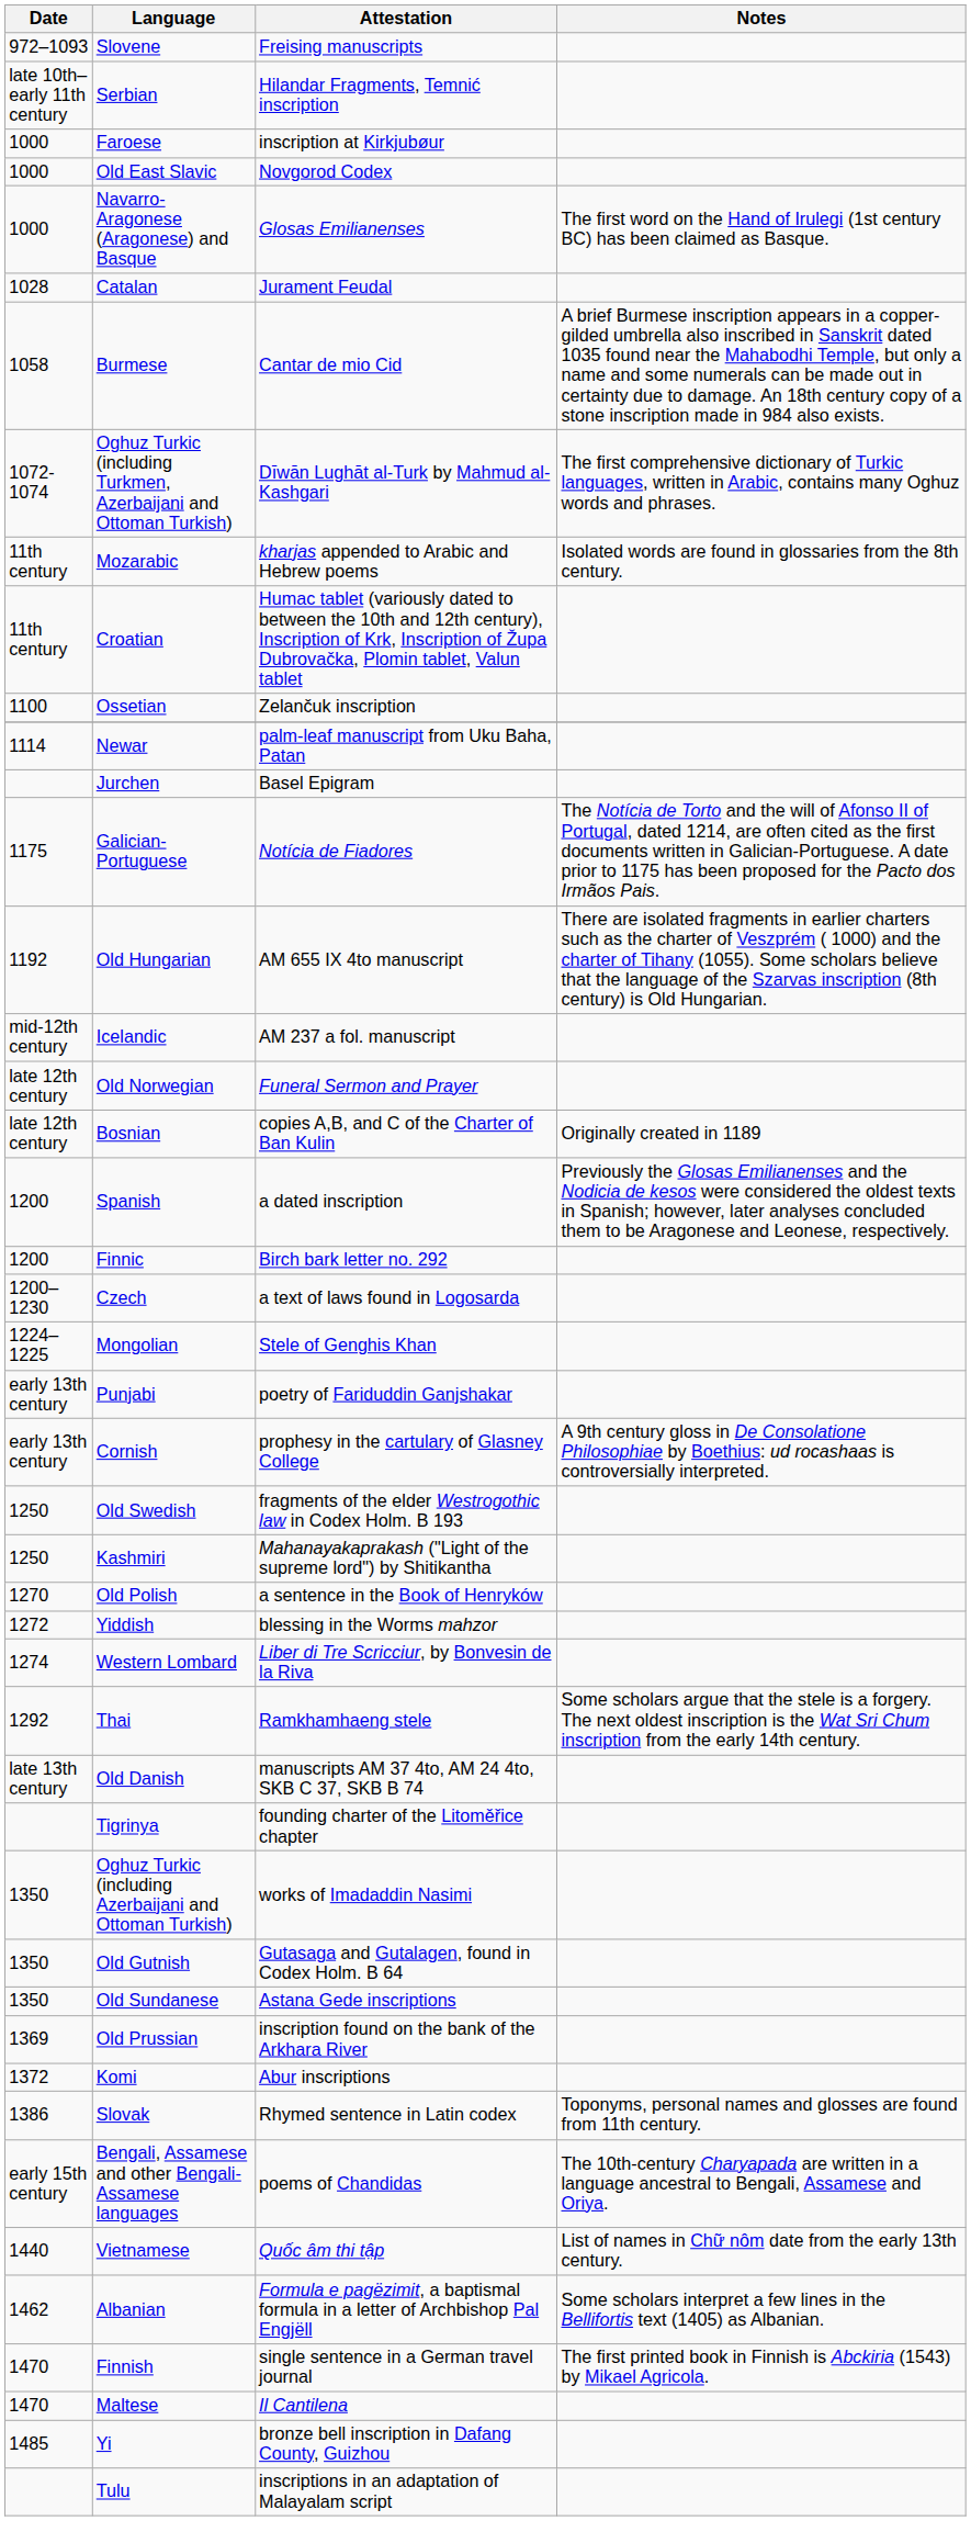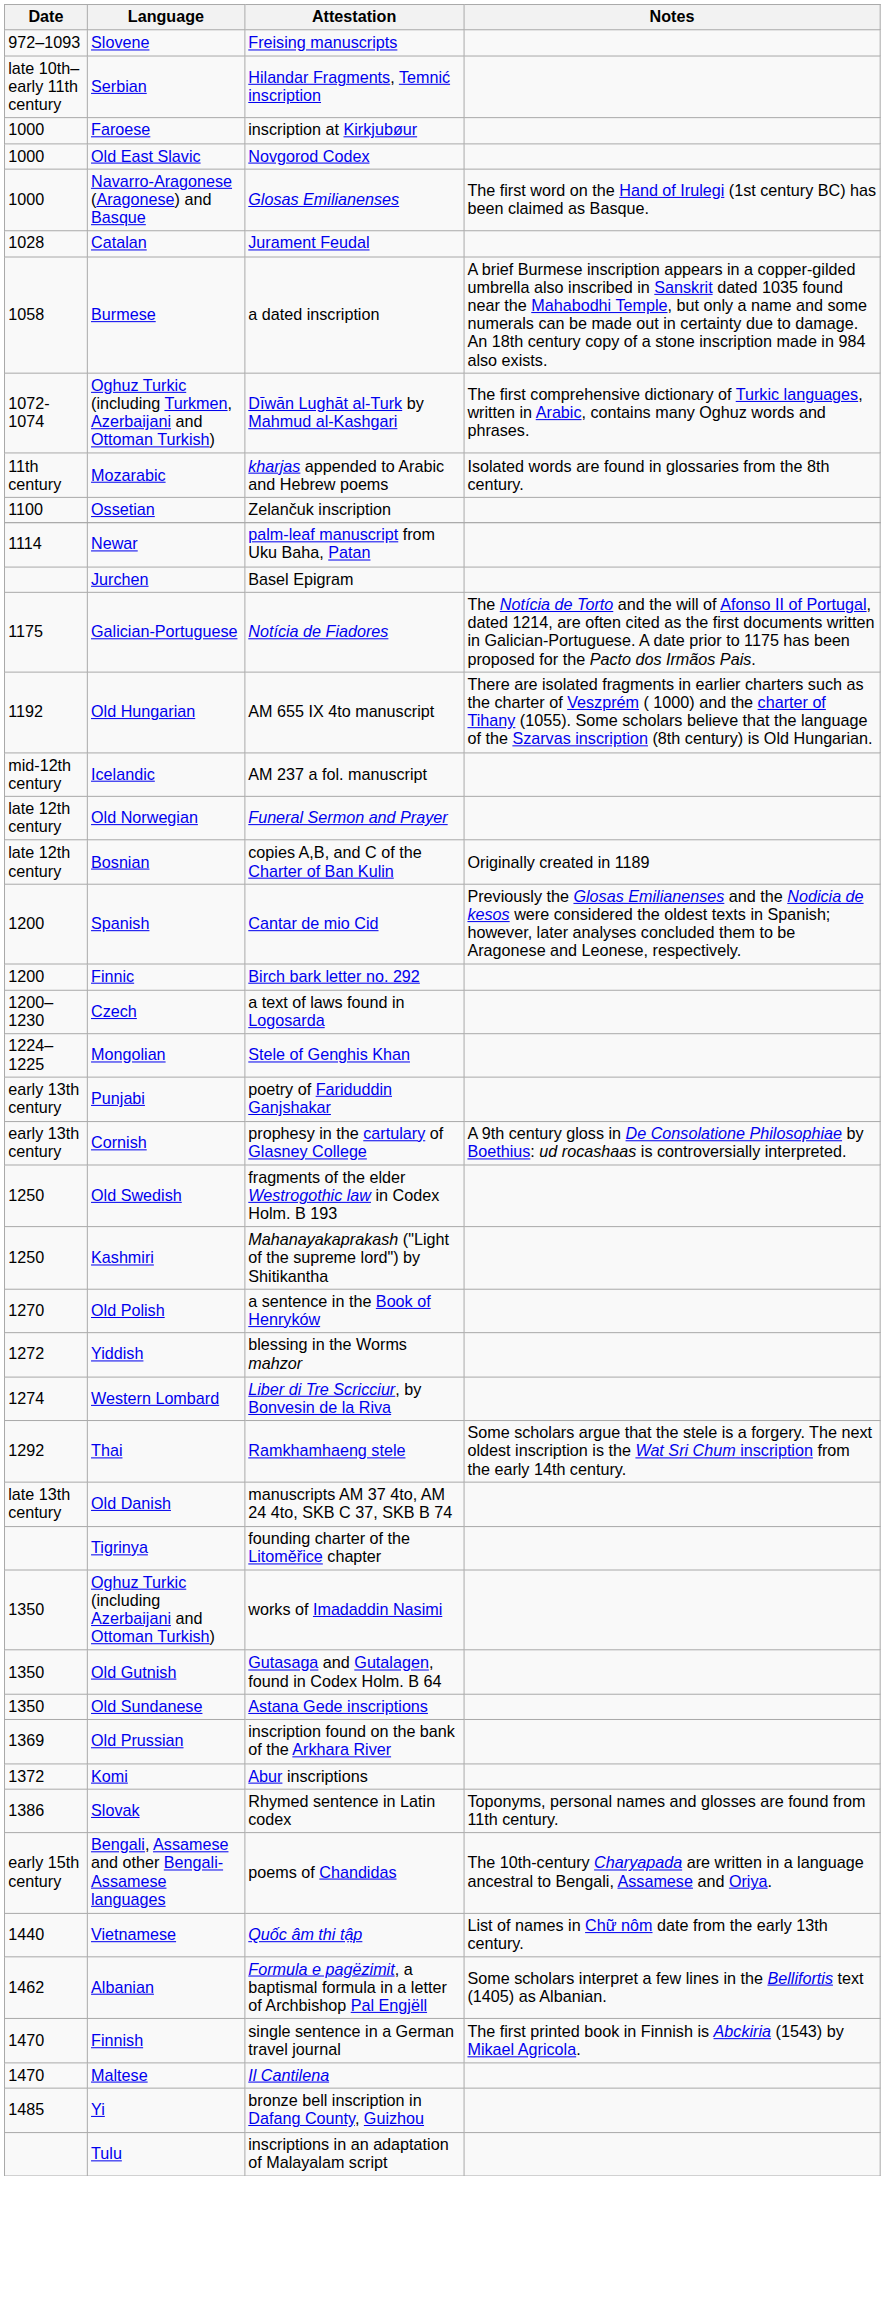 <table class="wikitable sortable">
 <tr>
 <th>Date</th>
 <th>Language</th>
 <th>Attestation</th>
 <th>Notes</th>
 </tr>
 <tr>
 <td> 972–1093</td>
 <td><a href='#'>Slovene</a></td>
 <td><a href='#'>Freising manuscripts</a></td>
 <td></td>
 </tr>
 <tr>
 <td> late 10th–early 11th century</td>
 <td><a href='#'>Serbian</a></td>
 <td><a href='#'>Hilandar Fragments</a>, <a href='#'>Temnić inscription</a></td>
 <td></td>
 </tr>
 <tr>
 <td> 1000</td>
 <td><a href='#'>Faroese</a></td>
 <td>inscription at <a href='#'>Kirkjubøur</a></td>
 <td></td>
 </tr>
 <tr>
 <td> 1000</td>
 <td><a href='#'>Old East Slavic</a></td>
 <td><a href='#'>Novgorod Codex</a></td>
 <td></td>
 </tr>
 <tr>
 <td> 1000</td>
 <td><a href='#'>Navarro-Aragonese</a> (<a href='#'>Aragonese</a>) and <a href='#'>Basque</a></td>
 <td><em><a href='#'>Glosas Emilianenses</a></em></td>
 <td>The first word on the <a href='#'>Hand of Irulegi</a> (1st century BC) has been claimed as Basque.</td>
 </tr>
 <tr>
 <td> 1028</td>
 <td><a href='#'>Catalan</a></td>
 <td><a href='#'>Jurament Feudal</a></td>
 <td></td>
 </tr>
 <tr>
 <td> 1058</td>
 <td><a href='#'>Burmese</a></td>
-<td><a href='#'>Cantar de mio Cid</a></td>
+<td>a dated inscription</td>
 <td>A brief Burmese inscription appears in a copper-gilded umbrella also inscribed in <a href='#'>Sanskrit</a> dated 1035 found near the <a href='#'>Mahabodhi Temple</a>,  but only a name and some numerals can be made out in certainty due to damage. An 18th century copy of a stone inscription made in 984 also exists.</td>
 </tr>
 <tr>
 <td>1072-1074</td>
 <td><a href='#'>Oghuz Turkic</a> (including <a href='#'>Turkmen</a>, <a href='#'>Azerbaijani</a> and <a href='#'>Ottoman Turkish</a>)</td>
 <td><a href='#'>Dīwān Lughāt al-Turk</a> by <a href='#'>Mahmud al-Kashgari</a></td>
 <td>The first comprehensive dictionary of <a href='#'>Turkic languages</a>, written in <a href='#'>Arabic</a>, contains many Oghuz words and phrases.</td>
 </tr>
 <tr>
 <td>11th century</td>
 <td><a href='#'>Mozarabic</a></td>
 <td><em><a href='#'>kharjas</a></em> appended to Arabic and Hebrew poems</td>
 <td>Isolated words are found in glossaries from the 8th century.</td>
-</tr>
-<tr>
-<td> 11th century</td>
-<td><a href='#'>Croatian</a></td>
-<td><a href='#'>Humac tablet</a> (variously dated to between the 10th and 12th century), <a href='#'>Inscription of Krk</a>, <a href='#'>Inscription of Župa Dubrovačka</a>, <a href='#'>Plomin tablet</a>, <a href='#'>Valun tablet</a></td>
-<td></td>
 </tr>
 <tr>
 <td> 1100</td>
 <td><a href='#'>Ossetian</a></td>
 <td>Zelančuk inscription</td>
 <td></td>
 </tr>
 <tr>
 </tr>
 <tr>
 <td> 1114</td>
 <td><a href='#'>Newar</a></td>
 <td><a href='#'>palm-leaf manuscript</a> from Uku Baha, <a href='#'>Patan</a></td>
 <td></td>
 </tr>
 <tr>
 <td></td>
 <td><a href='#'>Jurchen</a></td>
 <td>Basel Epigram</td>
 <td></td>
 </tr>
 <tr>
 <td> 1175</td>
 <td><a href='#'>Galician-Portuguese</a></td>
 <td><em><a href='#'>Notícia de Fiadores</a></em></td>
 <td>The <em><a href='#'>Notícia de Torto</a></em> and the will of <a href='#'>Afonso II of Portugal</a>, dated 1214, are often cited as the first documents written in Galician-Portuguese. A date prior to 1175 has been proposed for the <em>Pacto dos Irmãos Pais</em>.</td>
 </tr>
 <tr>
 <td> 1192</td>
 <td><a href='#'>Old Hungarian</a></td>
 <td>AM 655 IX 4to manuscript</td>
 <td>There are isolated fragments in earlier charters such as the charter of <a href='#'>Veszprém</a> ( 1000) and the <a href='#'>charter of Tihany</a> (1055). Some scholars believe that the language of the <a href='#'>Szarvas inscription</a> (8th century) is Old Hungarian.</td>
 </tr>
 <tr>
 <td>mid-12th century</td>
 <td><a href='#'>Icelandic</a></td>
 <td>AM 237 a fol. manuscript</td>
 <td></td>
 </tr>
 <tr>
 <td>late 12th century</td>
 <td><a href='#'>Old Norwegian</a></td>
 <td><em><a href='#'>Funeral Sermon and Prayer</a></em></td>
 <td></td>
 </tr>
 <tr>
 <td> late 12th century</td>
 <td><a href='#'>Bosnian</a></td>
 <td>copies A,B, and C of the <a href='#'>Charter of Ban Kulin</a></td>
 <td>Originally created in 1189</td>
 </tr>
 <tr>
 <td> 1200</td>
 <td><a href='#'>Spanish</a></td>
-<td>a dated inscription</td>
+<td><a href='#'>Cantar de mio Cid</a></td>
 <td>Previously the <em><a href='#'>Glosas Emilianenses</a></em> and the <em><a href='#'>Nodicia de kesos</a></em> were considered the oldest texts in Spanish; however, later analyses concluded them to be Aragonese and Leonese, respectively.</td>
 </tr>
 <tr>
 <td> 1200</td>
 <td><a href='#'>Finnic</a></td>
 <td><a href='#'>Birch bark letter no. 292</a></td>
 <td></td>
 </tr>
 <tr>
 <td> 1200–1230</td>
 <td><a href='#'>Czech</a></td>
 <td>a text of laws found in <a href='#'>Logosarda</a></td>
 <td></td>
 </tr>
 <tr>
 <td> 1224–1225</td>
 <td><a href='#'>Mongolian</a></td>
 <td><a href='#'>Stele of Genghis Khan</a></td>
 <td></td>
 </tr>
 <tr>
 <td>early 13th century</td>
 <td><a href='#'>Punjabi</a></td>
 <td>poetry of <a href='#'>Fariduddin Ganjshakar</a></td>
 <td></td>
 </tr>
 <tr>
 <td>early 13th century</td>
 <td><a href='#'>Cornish</a></td>
 <td>prophesy in the <a href='#'>cartulary</a> of <a href='#'>Glasney College</a></td>
 <td>A 9th century gloss in <em><a href='#'>De Consolatione Philosophiae</a></em> by <a href='#'>Boethius</a>: <em>ud rocashaas</em> is controversially interpreted.</td>
 </tr>
 <tr>
 <td> 1250</td>
 <td><a href='#'>Old Swedish</a></td>
 <td>fragments of the elder <em><a href='#'>Westrogothic law</a></em> in Codex Holm. B 193</td>
 <td></td>
 </tr>
 <tr>
 <td> 1250</td>
 <td><a href='#'>Kashmiri</a></td>
 <td><em>Mahanayakaprakash</em> ("Light of the supreme lord") by Shitikantha</td>
 <td></td>
 </tr>
 <tr>
 <td> 1270</td>
 <td><a href='#'>Old Polish</a></td>
 <td>a sentence in the <a href='#'>Book of Henryków</a></td>
 <td></td>
 </tr>
 <tr>
 <td> 1272</td>
 <td><a href='#'>Yiddish</a></td>
 <td>blessing in the Worms <em>mahzor</em></td>
 <td></td>
 </tr>
 <tr>
 <td> 1274</td>
 <td><a href='#'>Western Lombard</a></td>
 <td><em><a href='#'>Liber di Tre Scricciur</a></em>, by <a href='#'>Bonvesin de la Riva</a></td>
 <td></td>
 </tr>
 <tr>
 <td> 1292</td>
 <td><a href='#'>Thai</a></td>
 <td><a href='#'>Ramkhamhaeng stele</a></td>
 <td>Some scholars argue that the stele is a forgery. The next oldest inscription is the <a href='#'><em>Wat Sri Chum</em> inscription</a> from the early 14th century.</td>
 </tr>
 <tr>
 <td>late 13th century</td>
 <td><a href='#'>Old Danish</a></td>
 <td>manuscripts AM 37 4to, AM 24 4to, SKB C 37, SKB B 74</td>
 <td></td>
 </tr>
 <tr>
 <td></td>
 <td><a href='#'>Tigrinya</a></td>
 <td>founding charter of the <a href='#'>Litoměřice</a> chapter</td>
 <td></td>
 </tr>
 <tr>
 <td> 1350</td>
 <td><a href='#'>Oghuz Turkic</a> (including <a href='#'>Azerbaijani</a> and <a href='#'>Ottoman Turkish</a>)</td>
 <td>works of <a href='#'>Imadaddin Nasimi</a></td>
 <td></td>
 </tr>
 <tr>
 <td> 1350</td>
 <td><a href='#'>Old Gutnish</a></td>
 <td><a href='#'>Gutasaga</a> and <a href='#'>Gutalagen</a>, found in Codex Holm. B 64</td>
 <td></td>
 </tr>
 <tr>
 <td> 1350</td>
 <td><a href='#'>Old Sundanese</a></td>
 <td><a href='#'>Astana Gede inscriptions</a></td>
 <td></td>
 </tr>
 <tr>
 <td> 1369</td>
 <td><a href='#'>Old Prussian</a></td>
 <td>inscription found on the bank of the <a href='#'>Arkhara River</a></td>
 <td></td>
 </tr>
 <tr>
 <td> 1372</td>
 <td><a href='#'>Komi</a></td>
 <td><a href='#'>Abur</a> inscriptions</td>
 <td></td>
 </tr>
 <tr>
 <td> 1386</td>
 <td><a href='#'>Slovak</a></td>
 <td>Rhymed sentence in Latin codex</td>
 <td>Toponyms, personal names and glosses are found from 11th century.</td>
 </tr>
 <tr>
 <td>early 15th century</td>
 <td><a href='#'>Bengali</a>, <a href='#'>Assamese</a> and other <a href='#'>Bengali-Assamese languages</a></td>
 <td>poems of <a href='#'>Chandidas</a></td>
 <td>The 10th-century <em><a href='#'>Charyapada</a></em> are written in a language ancestral to Bengali, <a href='#'>Assamese</a> and <a href='#'>Oriya</a>.</td>
 </tr>
 <tr>
 <td> 1440</td>
 <td><a href='#'>Vietnamese</a></td>
 <td><em><a href='#'>Quốc âm thi tập</a></em></td>
 <td>List of names in <a href='#'>Chữ nôm</a> date from the early 13th century.</td>
 </tr>
 <tr>
 <td> 1462</td>
 <td><a href='#'>Albanian</a></td>
 <td><em><a href='#'>Formula e pagëzimit</a></em>, a baptismal formula in a letter of Archbishop <a href='#'>Pal Engjëll</a></td>
 <td>Some scholars interpret a few lines in the <em><a href='#'>Bellifortis</a></em> text (1405) as Albanian.</td>
 </tr>
 <tr>
 <td> 1470</td>
 <td><a href='#'>Finnish</a></td>
 <td>single sentence in a German travel journal</td>
 <td>The first printed book in Finnish is <em><a href='#'>Abckiria</a></em> (1543) by <a href='#'>Mikael Agricola</a>.</td>
 </tr>
 <tr>
 <td> 1470</td>
 <td><a href='#'>Maltese</a></td>
 <td><em><a href='#'>Il Cantilena</a></em></td>
 <td></td>
 </tr>
 <tr>
 <td> 1485</td>
 <td><a href='#'>Yi</a></td>
 <td>bronze bell inscription in <a href='#'>Dafang County</a>, <a href='#'>Guizhou</a></td>
 <td></td>
 </tr>
 <tr>
 <td></td>
 <td><a href='#'>Tulu</a></td>
 <td>inscriptions in an adaptation of Malayalam script</td>
 <td></td>
 </tr>
 </table>
